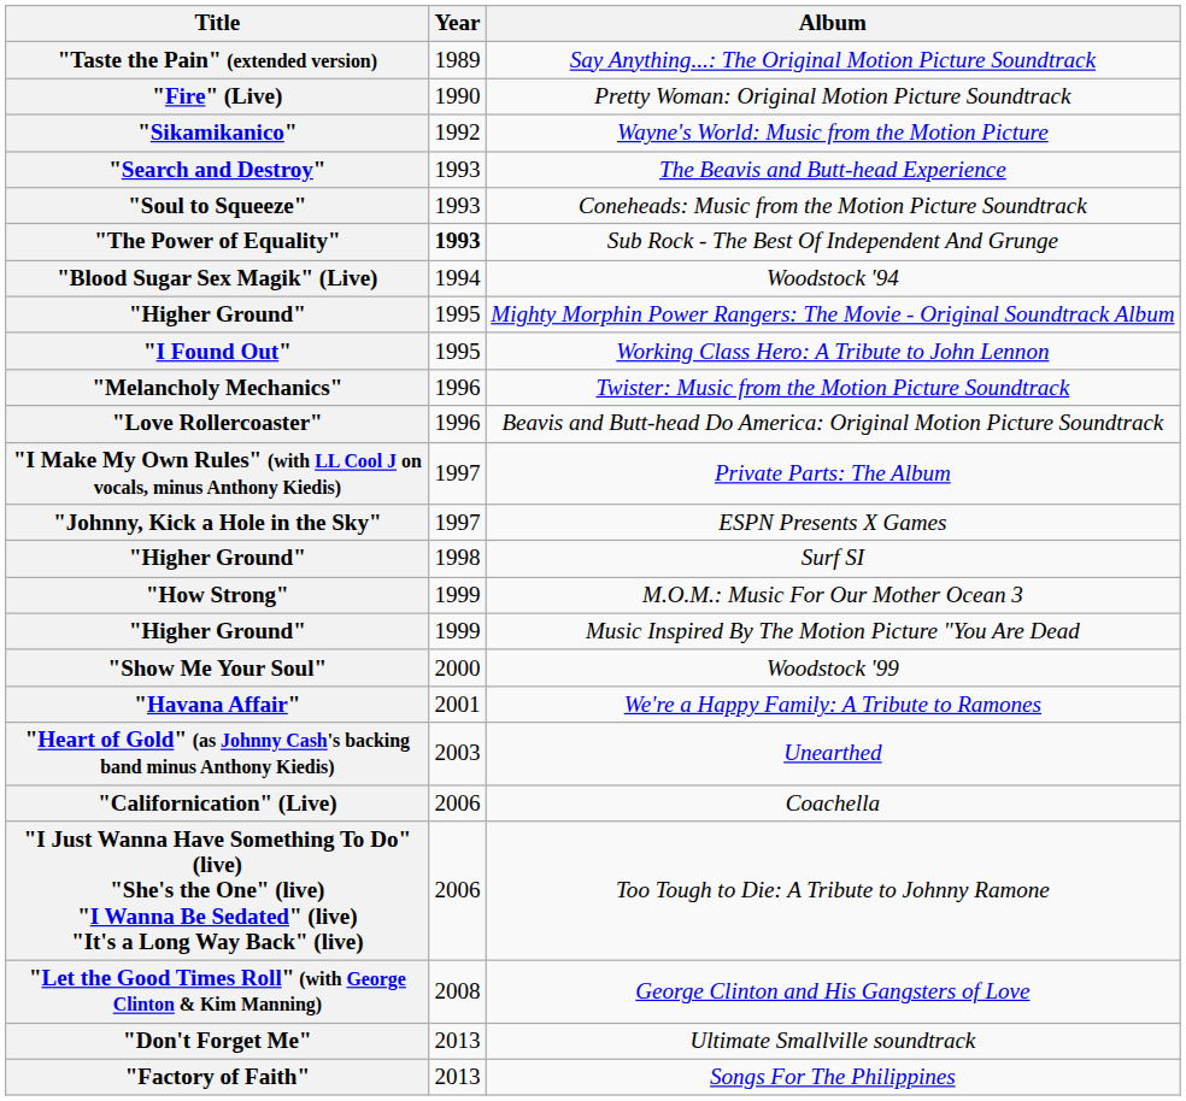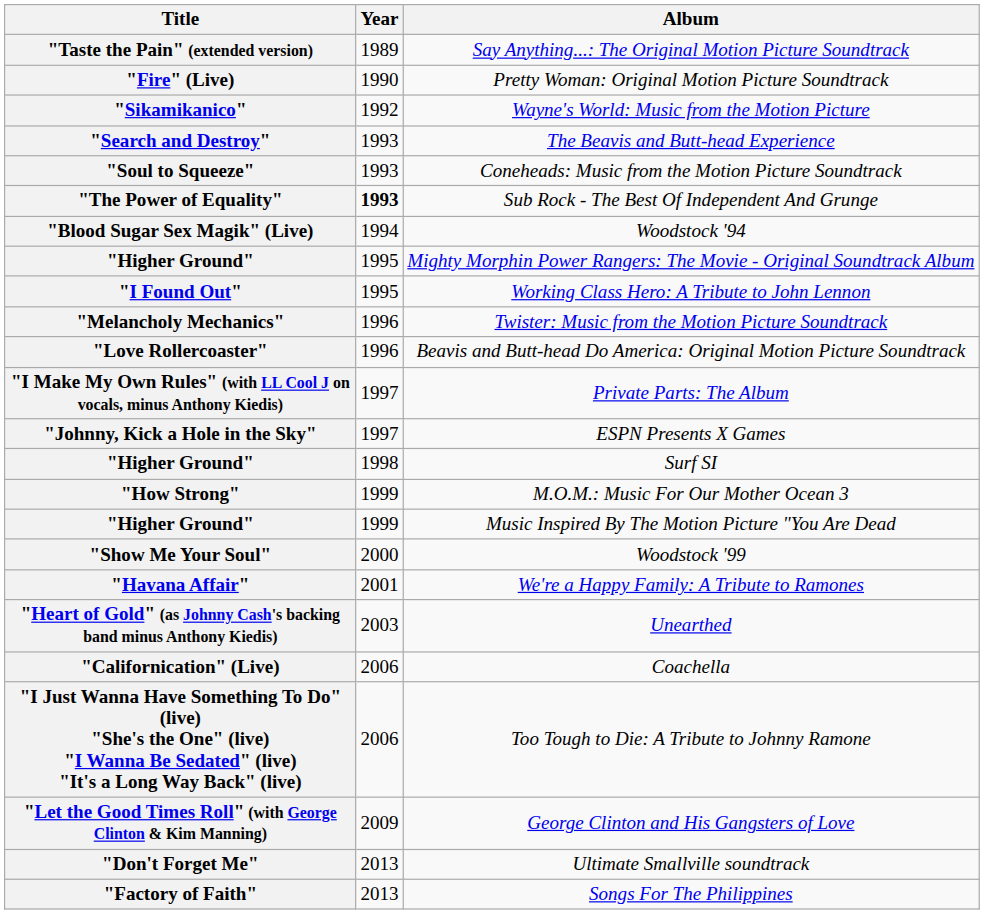 <table class="wikitable plainrowheaders" style="text-align:center;">
 <tr>
 <th scope="col" style="width:18em;">Title</th>
 <th scope="col">Year</th>
 <th scope="col">Album</th>
 </tr>
 <tr>
 <th scope="row">"Taste the Pain" <small>(extended version)</small></th>
 <td>1989</td>
 <td><em><a href='#'>Say Anything...: The Original Motion Picture Soundtrack</a></em></td>
 </tr>
 <tr>
 <th scope="row">"<a href='#'>Fire</a>" (Live)</th>
 <td>1990</td>
 <td><em>Pretty Woman: Original Motion Picture Soundtrack</em></td>
 </tr>
 <tr>
 <th scope="row">"<a href='#'>Sikamikanico</a>"</th>
 <td>1992</td>
 <td><em><a href='#'>Wayne's World: Music from the Motion Picture</a></em></td>
 </tr>
 <tr>
 <th scope="row">"<a href='#'>Search and Destroy</a>"</th>
 <td>1993</td>
 <td><em><a href='#'>The Beavis and Butt-head Experience</a></em></td>
 </tr>
 <tr>
 <th scope="row">"Soul to Squeeze"</th>
 <td>1993</td>
 <td><em>Coneheads: Music from the Motion Picture Soundtrack</em></td>
 </tr>
 <tr>
 <th scope="row">"The Power of Equality"</th>
 <td><strong>1993</strong></td>
 <td><em>Sub Rock - The Best Of Independent And Grunge</em></td>
 </tr>
 <tr>
 <th scope="row">"Blood Sugar Sex Magik" (Live)</th>
 <td>1994</td>
 <td><em>Woodstock '94</em></td>
 </tr>
 <tr>
 <th scope="row">"Higher Ground"</th>
 <td>1995</td>
 <td><em><a href='#'>Mighty Morphin Power Rangers: The Movie - Original Soundtrack Album</a></em></td>
 </tr>
 <tr>
 <th scope="row">"<a href='#'>I Found Out</a>"</th>
 <td>1995</td>
 <td><em><a href='#'>Working Class Hero: A Tribute to John Lennon</a></em></td>
 </tr>
 <tr>
 <th scope="row">"Melancholy Mechanics"</th>
 <td>1996</td>
 <td><em><a href='#'>Twister: Music from the Motion Picture Soundtrack</a></em></td>
 </tr>
 <tr>
 <th scope="row">"Love Rollercoaster"</th>
 <td>1996</td>
 <td><em>Beavis and Butt-head Do America: Original Motion Picture Soundtrack</em></td>
 </tr>
 <tr>
 <th scope="row">"I Make My Own Rules" <small>(with <a href='#'>LL Cool J</a> on vocals, minus Anthony Kiedis)</small></th>
 <td>1997</td>
 <td><em><a href='#'>Private Parts: The Album</a></em></td>
 </tr>
 <tr>
 <th scope="row">"Johnny, Kick a Hole in the Sky"</th>
 <td>1997</td>
 <td><em>ESPN Presents X Games</em></td>
 </tr>
 <tr>
 <th scope="row">"Higher Ground"</th>
 <td>1998</td>
 <td><em>Surf SI</em></td>
 </tr>
 <tr>
 <th scope="row">"How Strong"</th>
 <td>1999</td>
 <td><em>M.O.M.: Music For Our Mother Ocean 3</em></td>
 </tr>
 <tr>
 <th scope="row">"Higher Ground"</th>
 <td>1999</td>
 <td><em>Music Inspired By The Motion Picture "You Are Dead</em></td>
 </tr>
 <tr>
 <th scope="row">"Show Me Your Soul"</th>
 <td>2000</td>
 <td><em>Woodstock '99</em></td>
 </tr>
 <tr>
 <th scope="row">"<a href='#'>Havana Affair</a>"</th>
 <td>2001</td>
 <td><em><a href='#'>We're a Happy Family: A Tribute to Ramones</a></em></td>
 </tr>
 <tr>
 <th scope="row">"<a href='#'>Heart of Gold</a>" <small>(as <a href='#'>Johnny Cash</a>'s backing band minus Anthony Kiedis)</small></th>
 <td>2003</td>
 <td><em><a href='#'>Unearthed</a></em></td>
 </tr>
 <tr>
 <th scope="row">"Californication" (Live)</th>
 <td>2006</td>
 <td><em>Coachella</em></td>
 </tr>
 <tr>
 <th scope="row">"I Just Wanna Have Something To Do" (live)<br>"She's the One" (live)<br>"<a href='#'>I Wanna Be Sedated</a>" (live)<br>"It's a Long Way Back" (live)</th>
 <td>2006</td>
 <td><em>Too Tough to Die: A Tribute to Johnny Ramone</em></td>
 </tr>
 <tr>
 <th scope="row">"<a href='#'>Let the Good Times Roll</a>"<small> (with <a href='#'>George Clinton</a> & Kim Manning)</small></th>
-<td>2008</td>
+<td>2009</td>
 <td><em><a href='#'>George Clinton and His Gangsters of Love</a></em></td>
 </tr>
 <tr>
 <th scope="row">"Don't Forget Me"</th>
 <td>2013</td>
 <td><em>Ultimate Smallville soundtrack</em></td>
 </tr>
 <tr>
 <th scope="row">"Factory of Faith"</th>
 <td>2013</td>
 <td><em><a href='#'>Songs For The Philippines</a></em></td>
 </tr>
 </table>
